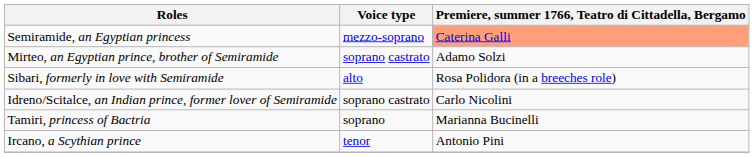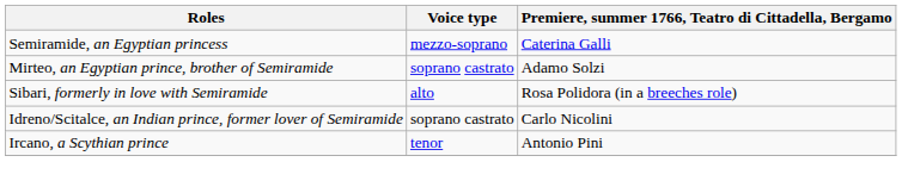 <table class="wikitable">
 <tr>
 <th>Roles</th>
 <th>Voice type</th>
 <th>Premiere, summer 1766, Teatro di Cittadella, Bergamo</th>
 </tr>
 <tr>
 <td>Semiramide, <em>an Egyptian princess</em></td>
 <td><a href='#'>mezzo-soprano</a></td>
-<td style="background: lightsalmon;"><a href='#'>Caterina Galli</a></td>
+<td><a href='#'>Caterina Galli</a></td>
 </tr>
 <tr>
 <td>Mirteo, <em>an Egyptian prince, brother of Semiramide</em></td>
 <td><a href='#'>soprano</a> <a href='#'>castrato</a></td>
 <td>Adamo Solzi</td>
 </tr>
 <tr>
 <td>Sibari, <em>formerly in love with Semiramide</em></td>
 <td><a href='#'>alto</a></td>
 <td>Rosa Polidora (in a <a href='#'>breeches role</a>)</td>
 </tr>
 <tr>
 <td>Idreno/Scitalce, <em>an Indian prince, former lover of Semiramide</em></td>
 <td>soprano castrato</td>
 <td>Carlo Nicolini</td>
 </tr>
 <tr>
-<td>Tamiri, <em>princess of Bactria</em></td>
-<td>soprano</td>
-<td>Marianna Bucinelli</td>
-</tr>
-<tr>
 <td>Ircano, <em>a Scythian prince</em></td>
 <td><a href='#'>tenor</a></td>
 <td>Antonio Pini</td>
 </tr>
 <tr>
 </tr>
 </table>
